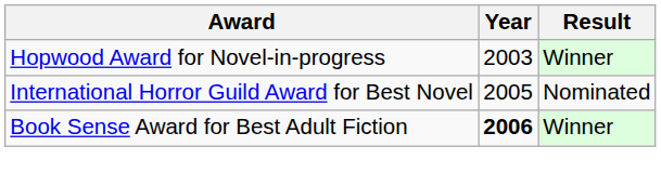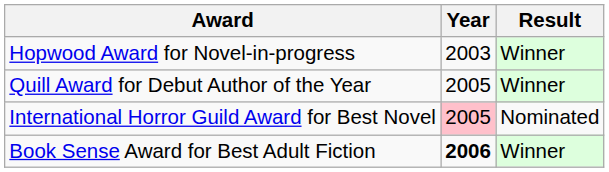 <table class="wikitable sortable">
 <tr>
 <th>Award</th>
 <th>Year</th>
 <th>Result</th>
 </tr>
 <tr>
 <td><a href='#'>Hopwood Award</a> for Novel-in-progress</td>
 <td>2003</td>
 <td bgcolor="#ddffdd">Winner</td>
 </tr>
 <tr>
+<td><a href='#'>Quill Award</a> for Debut Author of the Year</td>
+<td>2005</td>
+<td bgcolor="#ddffdd">Winner</td>
+</tr>
+<tr>
 <td><a href='#'>International Horror Guild Award</a> for Best Novel</td>
-<td>2005</td>
+<td style="background: pink;">2005</td>
 <td>Nominated</td>
 </tr>
 <tr>
 <td><a href='#'>Book Sense</a> Award for Best Adult Fiction</td>
 <td><strong>2006</strong></td>
 <td bgcolor="#ddffdd">Winner</td>
 </tr>
 </table>
